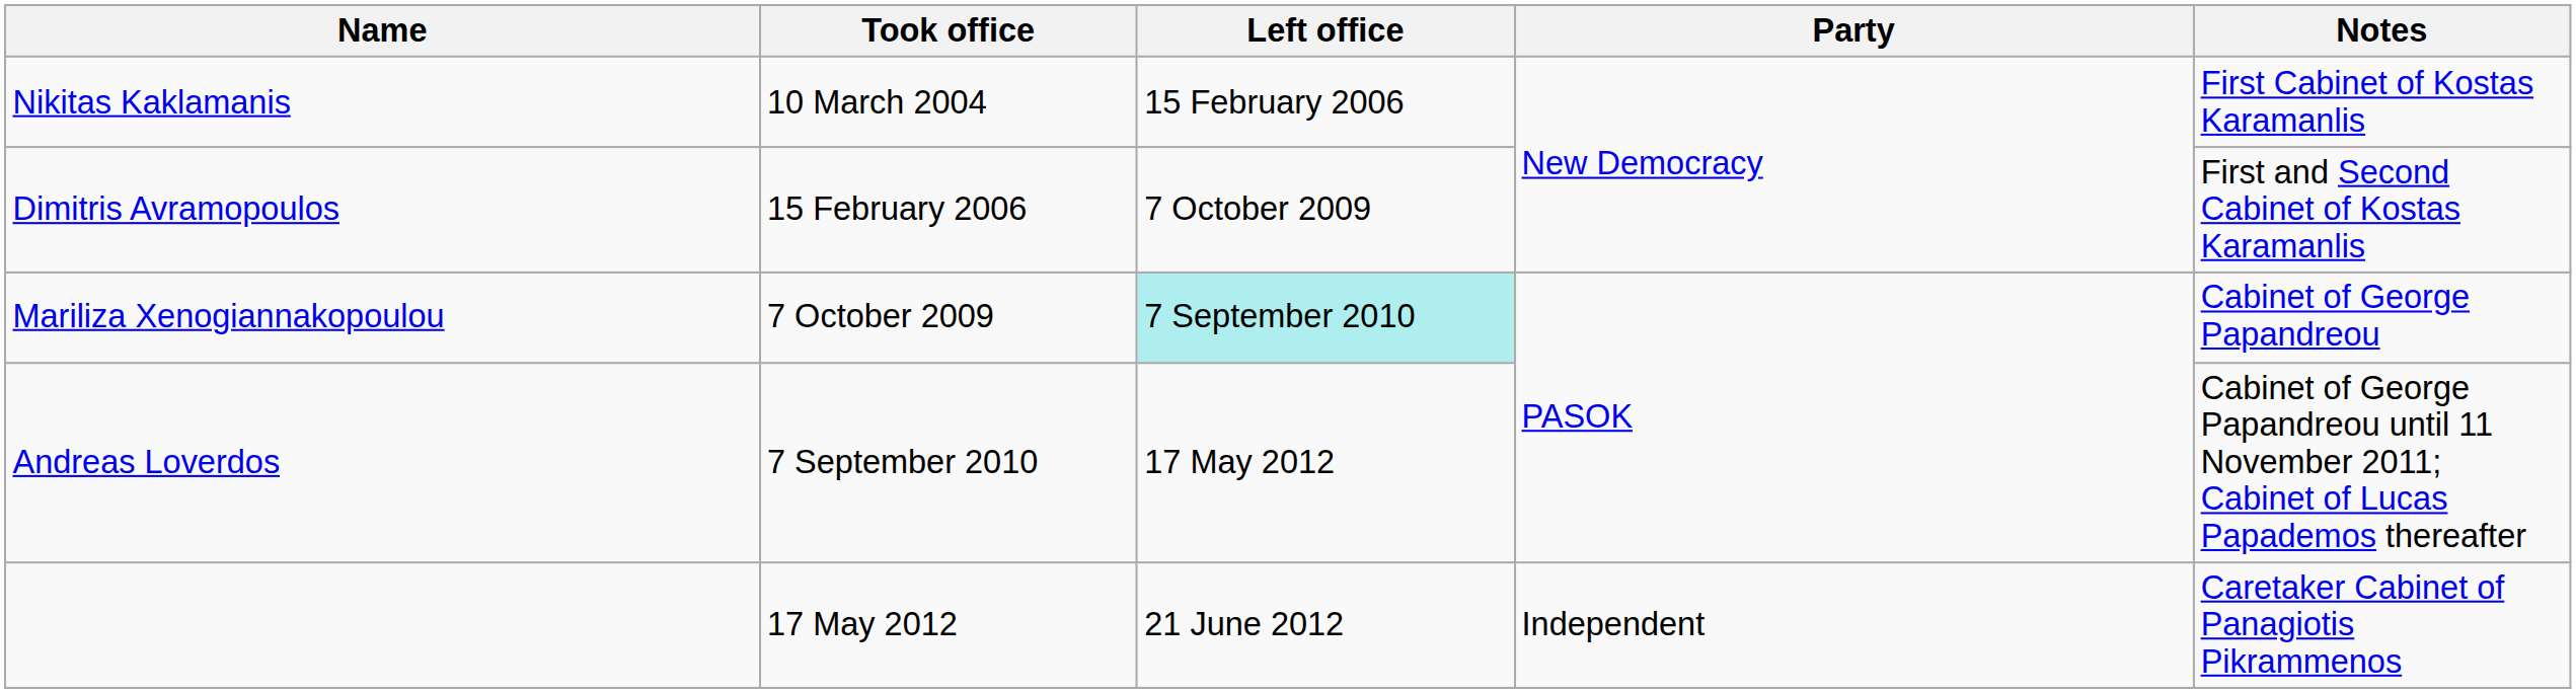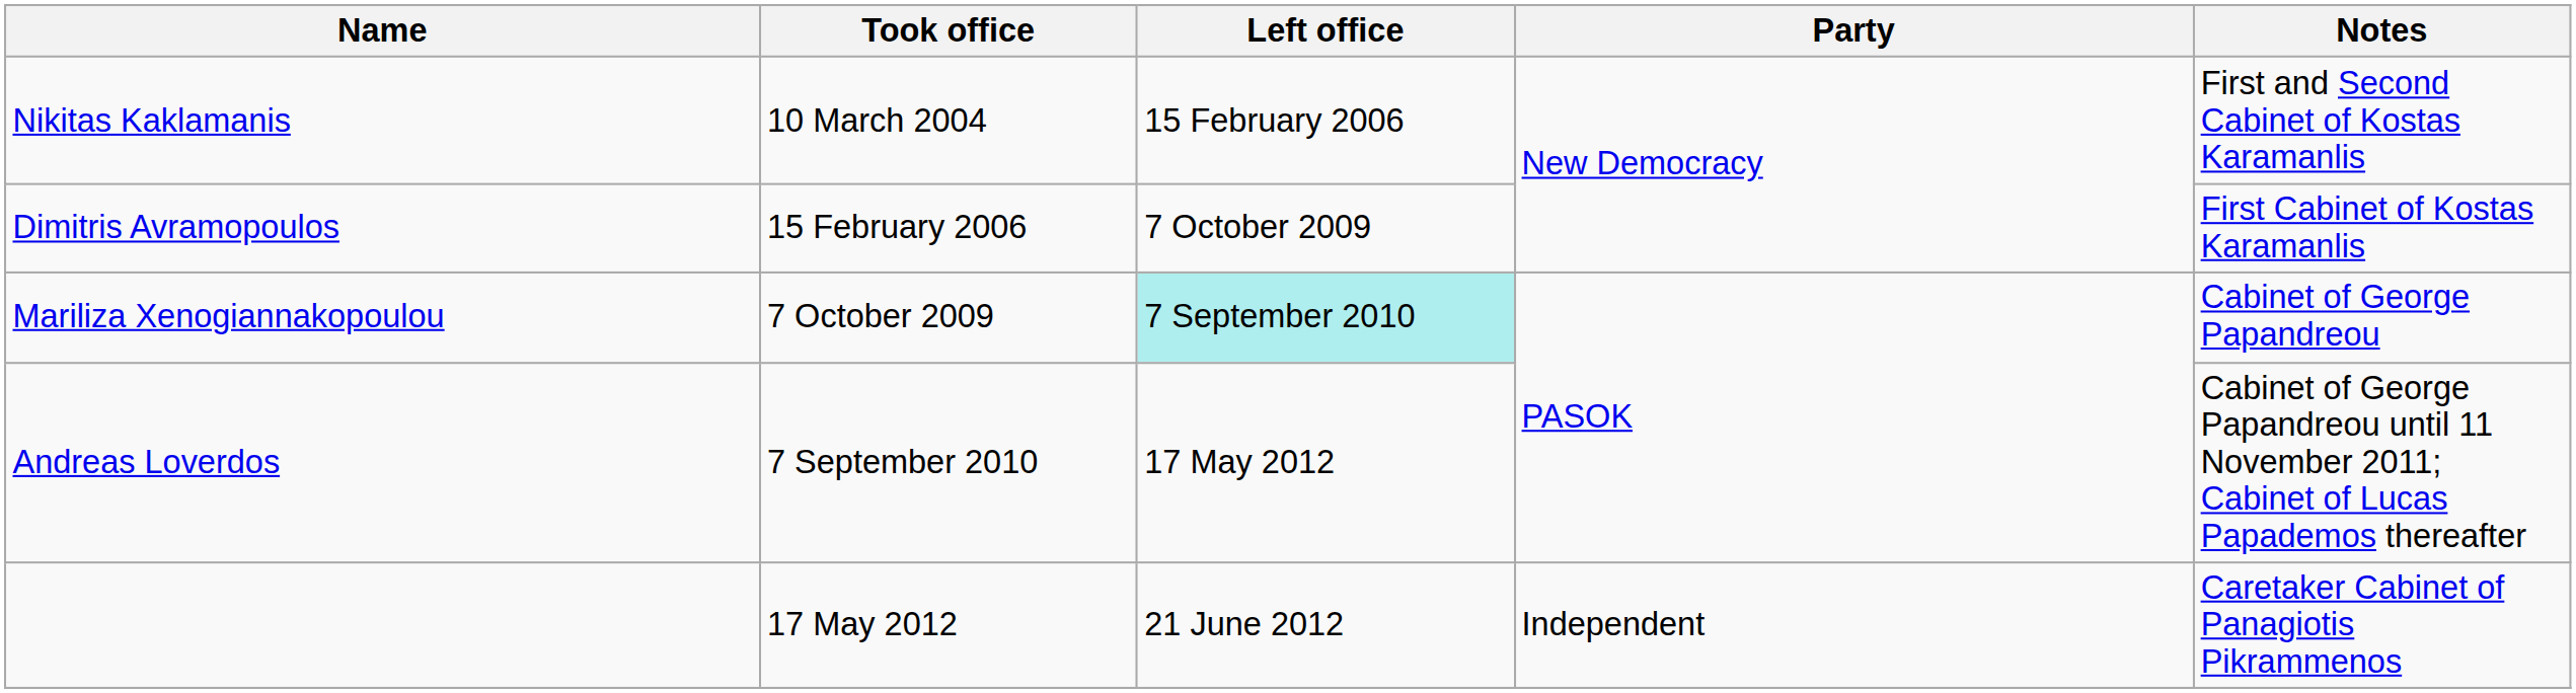 <table class="wikitable">
 <tr>
 <th width="20%">Name</th>
 <th width="10%">Took office</th>
 <th width="10%">Left office</th>
 <th width="18%">Party</th>
 <th width="10%">Notes</th>
 </tr>
 <tr>
 <td><a href='#'>Nikitas Kaklamanis</a></td>
 <td>10 March 2004</td>
 <td>15 February 2006</td>
 <td rowspan=2><a href='#'>New Democracy</a></td>
-<td><a href='#'>First Cabinet of Kostas Karamanlis</a></td>
+<td>First and <a href='#'>Second Cabinet of Kostas Karamanlis</a></td>
 </tr>
 <tr>
 <td><a href='#'>Dimitris Avramopoulos</a></td>
 <td>15 February 2006</td>
 <td>7 October 2009</td>
-<td>First and <a href='#'>Second Cabinet of Kostas Karamanlis</a></td>
+<td><a href='#'>First Cabinet of Kostas Karamanlis</a></td>
 </tr>
 <tr>
 <td><a href='#'>Mariliza Xenogiannakopoulou</a></td>
 <td>7 October 2009</td>
 <td style="background: paleturquoise;">7 September 2010</td>
 <td rowspan=2><a href='#'>PASOK</a></td>
 <td><a href='#'>Cabinet of George Papandreou</a></td>
 </tr>
 <tr>
 <td><a href='#'>Andreas Loverdos</a></td>
 <td>7 September 2010</td>
 <td>17 May 2012</td>
 <td>Cabinet of George Papandreou until 11 November 2011; <a href='#'>Cabinet of Lucas Papademos</a> thereafter</td>
 </tr>
 <tr>
 <td></td>
 <td>17 May 2012</td>
 <td>21 June 2012</td>
 <td>Independent</td>
 <td><a href='#'>Caretaker Cabinet of Panagiotis Pikrammenos</a></td>
 </tr>
 <tr>
 </tr>
 </table>
